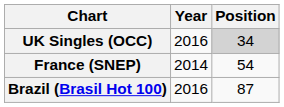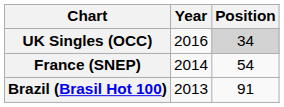 <table class="wikitable plainrowheaders" style="text-align:center">
 <tr>
 <th scope="col">Chart</th>
 <th scope="col">Year</th>
 <th scope="col">Position</th>
 </tr>
 <tr>
 <th scope="row">UK Singles (OCC)</th>
 <td>2016</td>
 <td style="background: lightgrey;">34</td>
 </tr>
 <tr>
 <th scope="row">France (SNEP)</th>
 <td>2014</td>
 <td>54</td>
 </tr>
 <tr>
 <th scope="row">Brazil (<a href='#'>Brasil Hot 100</a>)</th>
-<td>2016</td>
-<td>87</td>
+<td>2013</td>
+<td>91</td>
 </tr>
 </table>
